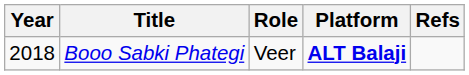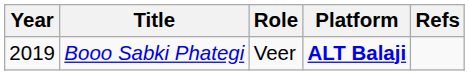 <table class="wikitable sortable">
 <tr>
 <th>Year</th>
 <th>Title</th>
 <th>Role</th>
 <th>Platform</th>
 <th>Refs</th>
 </tr>
 <tr>
-<td>2018</td>
+<td>2019</td>
 <td><em><a href='#'>Booo Sabki Phategi</a></em></td>
 <td>Veer</td>
 <td><strong><a href='#'>ALT Balaji</a></strong></td>
 <td></td>
 </tr>
 </table>
